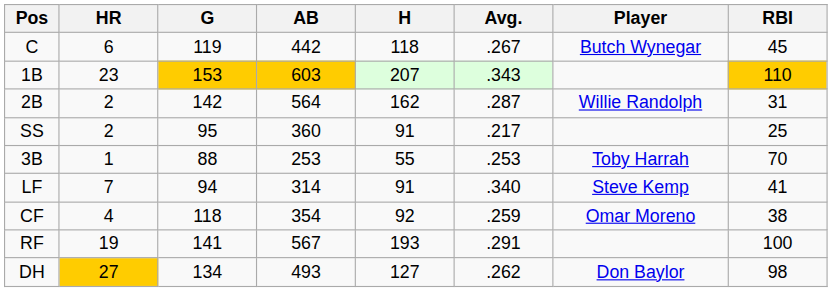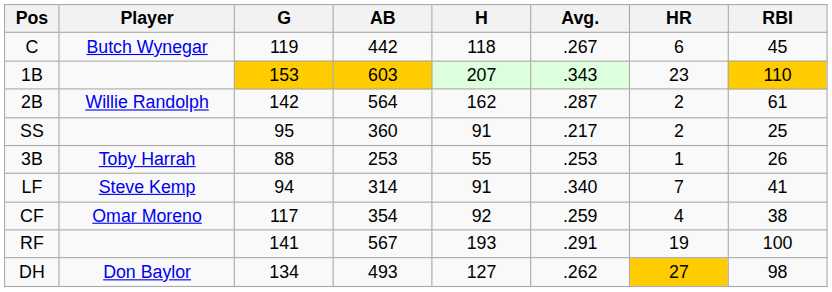 <table class="wikitable sortable">
 <tr>
 <th bgcolor="#DDDDFF" width="5%">Pos</th>
-<th bgcolor="#DDDDFF" width="9%">HR</th>
+<th bgcolor="#DDDDFF" width="16%">Player</th>
 <th bgcolor="#DDDDFF" width="9%">G</th>
 <th bgcolor="#DDDDFF" width="9%">AB</th>
 <th bgcolor="#DDDDFF" width="9%">H</th>
 <th bgcolor="#DDDDFF" width="9%">Avg.</th>
-<th bgcolor="#DDDDFF" width="16%">Player</th>
+<th bgcolor="#DDDDFF" width="9%">HR</th>
 <th bgcolor="#DDDDFF" width="9%">RBI</th>
 </tr>
 <tr align="center">
 <td>C</td>
-<td>6</td>
+<td><a href='#'>Butch Wynegar</a></td>
 <td>119</td>
 <td>442</td>
 <td>118</td>
 <td>.267</td>
-<td><a href='#'>Butch Wynegar</a></td>
+<td>6</td>
 <td>45</td>
 </tr>
 <tr align="center">
 <td>1B</td>
-<td>23</td>
+<td></td>
 <td style="background:#fc0;">153</td>
 <td style="background:#fc0;">603</td>
 <td style="background:#DDFFDD;">207</td>
 <td style="background:#DDFFDD;">.343</td>
-<td></td>
+<td>23</td>
 <td style="background:#fc0;">110</td>
 </tr>
 <tr align="center">
 <td>2B</td>
-<td>2</td>
+<td><a href='#'>Willie Randolph</a></td>
 <td>142</td>
 <td>564</td>
 <td>162</td>
 <td>.287</td>
-<td><a href='#'>Willie Randolph</a></td>
-<td>31</td>
+<td>2</td>
+<td>61</td>
 </tr>
 <tr align="center">
 <td>SS</td>
-<td>2</td>
+<td></td>
 <td>95</td>
 <td>360</td>
 <td>91</td>
 <td>.217</td>
-<td></td>
+<td>2</td>
 <td>25</td>
 </tr>
 <tr align="center">
 <td>3B</td>
-<td>1</td>
+<td><a href='#'>Toby Harrah</a></td>
 <td>88</td>
 <td>253</td>
 <td>55</td>
 <td>.253</td>
-<td><a href='#'>Toby Harrah</a></td>
-<td>70</td>
+<td>1</td>
+<td>26</td>
 </tr>
 <tr align="center">
 <td>LF</td>
-<td>7</td>
+<td><a href='#'>Steve Kemp</a></td>
 <td>94</td>
 <td>314</td>
 <td>91</td>
 <td>.340</td>
-<td><a href='#'>Steve Kemp</a></td>
+<td>7</td>
 <td>41</td>
 </tr>
 <tr align="center">
 <td>CF</td>
-<td>4</td>
-<td>118</td>
+<td><a href='#'>Omar Moreno</a></td>
+<td>117</td>
 <td>354</td>
 <td>92</td>
 <td>.259</td>
-<td><a href='#'>Omar Moreno</a></td>
+<td>4</td>
 <td>38</td>
 </tr>
 <tr align="center">
 <td>RF</td>
-<td>19</td>
+<td></td>
 <td>141</td>
 <td>567</td>
 <td>193</td>
 <td>.291</td>
-<td></td>
+<td>19</td>
 <td>100</td>
 </tr>
 <tr align="center">
 <td>DH</td>
-<td style="background:#fc0;">27</td>
+<td><a href='#'>Don Baylor</a></td>
 <td>134</td>
 <td>493</td>
 <td>127</td>
 <td>.262</td>
-<td><a href='#'>Don Baylor</a></td>
+<td style="background:#fc0;">27</td>
 <td>98</td>
 </tr>
 </table>
